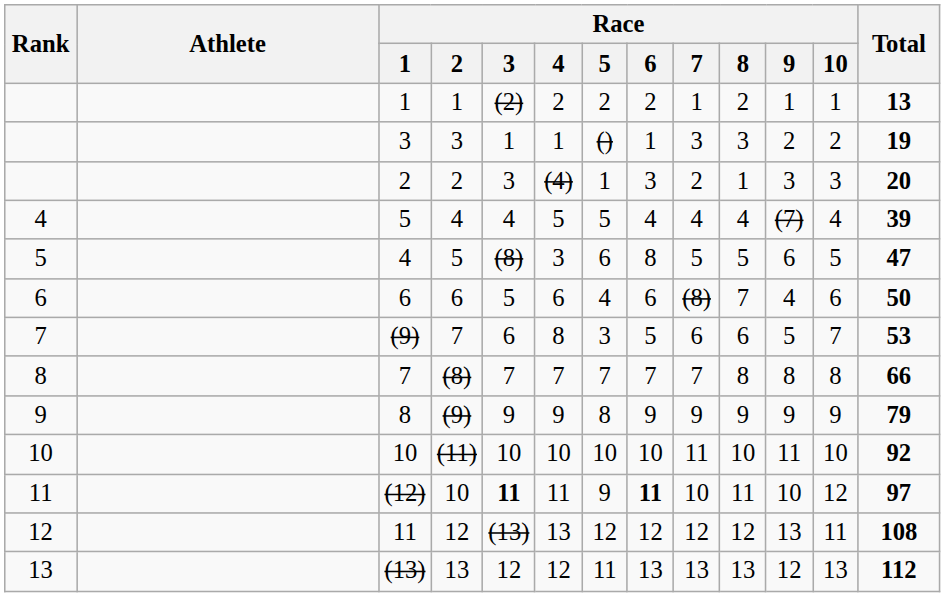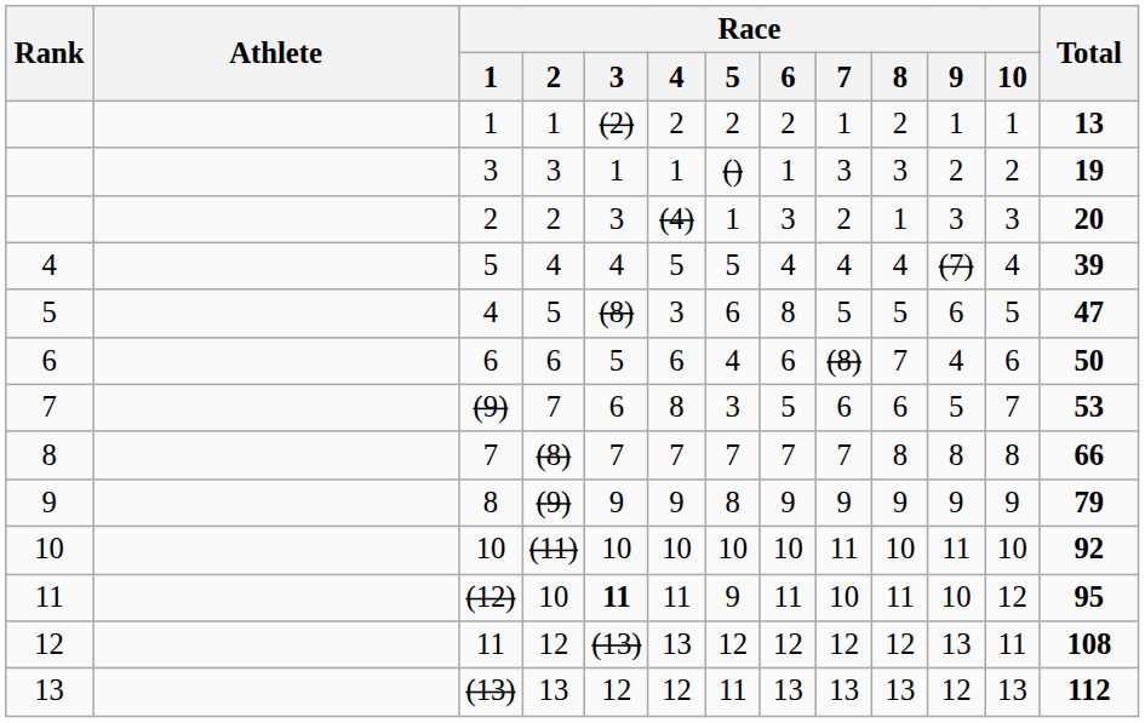 <table class="wikitable" style="text-align:center">
 <tr>
 <th rowspan="2" width=40>Rank</th>
 <th rowspan="2" width=250>Athlete</th>
 <th colspan="10">Race</th>
 <th rowspan="2" width=50>Total</th>
 </tr>
 <tr>
 <th width=25>1</th>
 <th width=25>2</th>
 <th width=25>3</th>
 <th width=25>4</th>
 <th width=25>5</th>
 <th width=25>6</th>
 <th width=25>7</th>
 <th width=25>8</th>
 <th width=25>9</th>
 <th width=25>10</th>
 </tr>
 <tr>
 <td></td>
 <td align=left></td>
 <td>1</td>
 <td>1</td>
 <td><s>(2)</s></td>
 <td>2</td>
 <td>2</td>
 <td>2</td>
 <td>1</td>
 <td>2</td>
 <td>1</td>
 <td>1</td>
 <td><strong>13</strong></td>
 </tr>
 <tr>
 <td></td>
 <td align=left></td>
 <td>3</td>
 <td>3</td>
 <td>1</td>
 <td>1</td>
 <td><s>()</s></td>
 <td>1</td>
 <td>3</td>
 <td>3</td>
 <td>2</td>
 <td>2</td>
 <td><strong>19</strong></td>
 </tr>
 <tr>
 <td></td>
 <td align=left></td>
 <td>2</td>
 <td>2</td>
 <td>3</td>
 <td><s>(4)</s></td>
 <td>1</td>
 <td>3</td>
 <td>2</td>
 <td>1</td>
 <td>3</td>
 <td>3</td>
 <td><strong>20</strong></td>
 </tr>
 <tr>
 <td>4</td>
 <td align=left></td>
 <td>5</td>
 <td>4</td>
 <td>4</td>
 <td>5</td>
 <td>5</td>
 <td>4</td>
 <td>4</td>
 <td>4</td>
 <td><s>(7)</s></td>
 <td>4</td>
 <td><strong>39</strong></td>
 </tr>
 <tr>
 <td>5</td>
 <td align=left></td>
 <td>4</td>
 <td>5</td>
 <td><s>(8)</s></td>
 <td>3</td>
 <td>6</td>
 <td>8</td>
 <td>5</td>
 <td>5</td>
 <td>6</td>
 <td>5</td>
 <td><strong>47</strong></td>
 </tr>
 <tr>
 <td>6</td>
 <td align=left></td>
 <td>6</td>
 <td>6</td>
 <td>5</td>
 <td>6</td>
 <td>4</td>
 <td>6</td>
 <td><s>(8)</s></td>
 <td>7</td>
 <td>4</td>
 <td>6</td>
 <td><strong>50</strong></td>
 </tr>
 <tr>
 <td>7</td>
 <td align=left></td>
 <td><s>(9)</s></td>
 <td>7</td>
 <td>6</td>
 <td>8</td>
 <td>3</td>
 <td>5</td>
 <td>6</td>
 <td>6</td>
 <td>5</td>
 <td>7</td>
 <td><strong>53</strong></td>
 </tr>
 <tr>
 <td>8</td>
 <td align=left></td>
 <td>7</td>
 <td><s>(8)</s></td>
 <td>7</td>
 <td>7</td>
 <td>7</td>
 <td>7</td>
 <td>7</td>
 <td>8</td>
 <td>8</td>
 <td>8</td>
 <td><strong>66</strong></td>
 </tr>
 <tr>
 <td>9</td>
 <td align=left></td>
 <td>8</td>
 <td><s>(9)</s></td>
 <td>9</td>
 <td>9</td>
 <td>8</td>
 <td>9</td>
 <td>9</td>
 <td>9</td>
 <td>9</td>
 <td>9</td>
 <td><strong>79</strong></td>
 </tr>
 <tr>
 <td>10</td>
 <td align=left></td>
 <td>10</td>
 <td><s>(11)</s></td>
 <td>10</td>
 <td>10</td>
 <td>10</td>
 <td>10</td>
 <td>11</td>
 <td>10</td>
 <td>11</td>
 <td>10</td>
 <td><strong>92</strong></td>
 </tr>
 <tr>
 <td>11</td>
 <td align=left></td>
 <td><s>(12)</s></td>
 <td>10</td>
 <td><strong>11</strong></td>
 <td>11</td>
 <td>9</td>
-<td><strong>11</strong></td>
+<td>11</td>
 <td>10</td>
 <td>11</td>
 <td>10</td>
 <td>12</td>
-<td><strong>97</strong></td>
+<td><strong>95</strong></td>
 </tr>
 <tr>
 <td>12</td>
 <td align=left></td>
 <td>11</td>
 <td>12</td>
 <td><s>(13)</s></td>
 <td>13</td>
 <td>12</td>
 <td>12</td>
 <td>12</td>
 <td>12</td>
 <td>13</td>
 <td>11</td>
 <td><strong>108</strong></td>
 </tr>
 <tr>
 <td>13</td>
 <td align=left></td>
 <td><s>(13)</s></td>
 <td>13</td>
 <td>12</td>
 <td>12</td>
 <td>11</td>
 <td>13</td>
 <td>13</td>
 <td>13</td>
 <td>12</td>
 <td>13</td>
 <td><strong>112</strong></td>
 </tr>
 </table>
